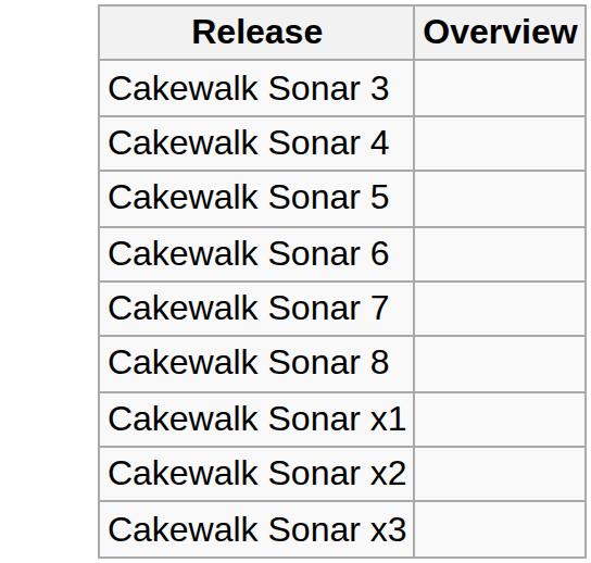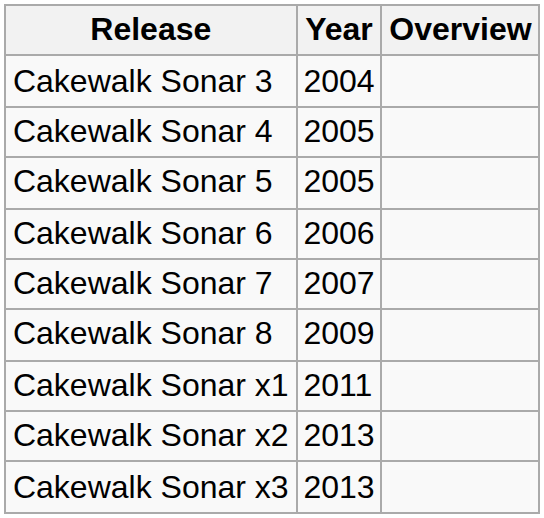 <table class="wikitable" align=right>
 <tr>
 <th>Release</th>
+<th>Year</th>
 <th>Overview</th>
 </tr>
 <tr>
 <td>Cakewalk Sonar 3</td>
+<td>2004</td>
 <td></td>
 </tr>
 <tr>
 <td>Cakewalk Sonar 4</td>
+<td>2005</td>
 <td></td>
 </tr>
 <tr>
 <td>Cakewalk Sonar 5</td>
+<td>2005</td>
 <td></td>
 </tr>
 <tr>
 <td>Cakewalk Sonar 6</td>
+<td>2006</td>
 <td></td>
 </tr>
 <tr>
 <td>Cakewalk Sonar 7</td>
+<td>2007</td>
 <td></td>
 </tr>
 <tr>
 <td>Cakewalk Sonar 8</td>
+<td>2009</td>
 <td></td>
 </tr>
 <tr>
 <td>Cakewalk Sonar x1</td>
+<td>2011</td>
 <td></td>
 </tr>
 <tr>
 <td>Cakewalk Sonar x2</td>
+<td>2013</td>
 <td></td>
 </tr>
 <tr>
 <td>Cakewalk Sonar x3</td>
+<td>2013</td>
 <td></td>
 </tr>
 </table>
